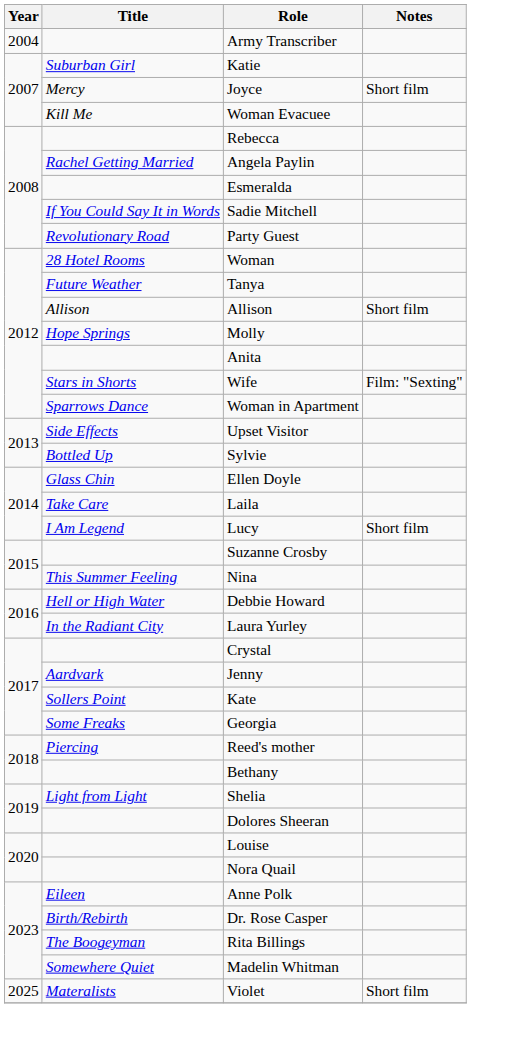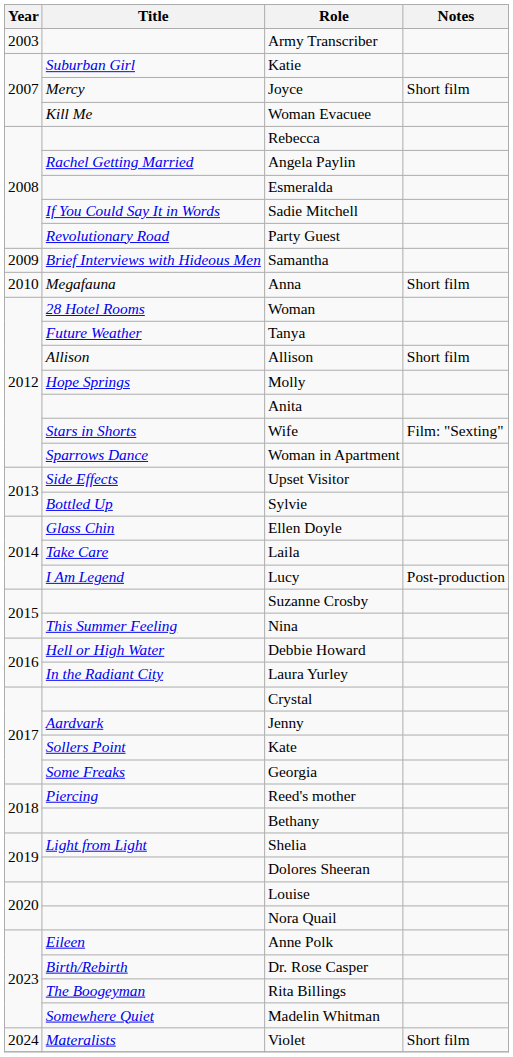 <table class="wikitable sortable">
 <tr>
 <th>Year</th>
 <th>Title</th>
 <th>Role</th>
 <th class="unsortable">Notes</th>
 </tr>
 <tr>
-<td>2004</td>
+<td>2003</td>
 <td><em></em></td>
 <td>Army Transcriber</td>
 <td></td>
 </tr>
 <tr>
 <td rowspan="3">2007</td>
 <td><em><a href='#'>Suburban Girl</a></em></td>
 <td>Katie</td>
 <td></td>
 </tr>
 <tr>
 <td><em>Mercy</em></td>
 <td>Joyce</td>
 <td>Short film</td>
 </tr>
 <tr>
 <td><em>Kill Me</em></td>
 <td>Woman Evacuee</td>
 <td></td>
 </tr>
 <tr>
 <td rowspan="5">2008</td>
 <td><em></em></td>
 <td>Rebecca</td>
 <td></td>
 </tr>
 <tr>
 <td><em><a href='#'>Rachel Getting Married</a></em></td>
 <td>Angela Paylin</td>
 <td></td>
 </tr>
 <tr>
 <td><em></em></td>
 <td>Esmeralda</td>
 <td></td>
 </tr>
 <tr>
 <td><em><a href='#'>If You Could Say It in Words</a></em></td>
 <td>Sadie Mitchell</td>
 <td></td>
 </tr>
 <tr>
 <td><em><a href='#'>Revolutionary Road</a></em></td>
 <td>Party Guest</td>
 <td></td>
+</tr>
+<tr>
+<td>2009</td>
+<td><em><a href='#'>Brief Interviews with Hideous Men</a></em></td>
+<td>Samantha</td>
+<td></td>
+</tr>
+<tr>
+<td>2010</td>
+<td><em>Megafauna</em></td>
+<td>Anna</td>
+<td>Short film</td>
 </tr>
 <tr>
 <td rowspan="7">2012</td>
 <td><em><a href='#'>28 Hotel Rooms</a></em></td>
 <td>Woman</td>
 <td></td>
 </tr>
 <tr>
 <td><em><a href='#'>Future Weather</a></em></td>
 <td>Tanya</td>
 <td></td>
 </tr>
 <tr>
 <td><em>Allison</em></td>
 <td>Allison</td>
 <td>Short film</td>
 </tr>
 <tr>
 <td><em><a href='#'>Hope Springs</a></em></td>
 <td>Molly</td>
 <td></td>
 </tr>
 <tr>
 <td><em></em></td>
 <td>Anita</td>
 <td></td>
 </tr>
 <tr>
 <td><em><a href='#'>Stars in Shorts</a></em></td>
 <td>Wife</td>
 <td>Film: "Sexting"</td>
 </tr>
 <tr>
 <td><em><a href='#'>Sparrows Dance</a></em></td>
 <td>Woman in Apartment</td>
 <td></td>
 </tr>
 <tr>
 <td rowspan="2">2013</td>
 <td><em><a href='#'>Side Effects</a></em></td>
 <td>Upset Visitor</td>
 <td></td>
 </tr>
 <tr>
 <td><em><a href='#'>Bottled Up</a></em></td>
 <td>Sylvie</td>
 <td></td>
 </tr>
 <tr>
 <td rowspan="3">2014</td>
 <td><em><a href='#'>Glass Chin</a></em></td>
 <td>Ellen Doyle</td>
 <td></td>
 </tr>
 <tr>
 <td><em><a href='#'>Take Care</a></em></td>
 <td>Laila</td>
 <td></td>
 </tr>
 <tr>
 <td><em><a href='#'>I Am Legend</a></em></td>
 <td>Lucy</td>
-<td>Short film</td>
+<td>Post-production</td>
 </tr>
 <tr>
 <td rowspan="2">2015</td>
 <td><em></em></td>
 <td>Suzanne Crosby</td>
 <td></td>
 </tr>
 <tr>
 <td><em><a href='#'>This Summer Feeling</a></em></td>
 <td>Nina</td>
 <td></td>
 </tr>
 <tr>
 <td rowspan="2">2016</td>
 <td><em><a href='#'>Hell or High Water</a></em></td>
 <td>Debbie Howard</td>
 <td></td>
 </tr>
 <tr>
 <td><em><a href='#'>In the Radiant City</a></em></td>
 <td>Laura Yurley</td>
 <td></td>
 </tr>
 <tr>
 <td rowspan="4">2017</td>
 <td><em></em></td>
 <td>Crystal</td>
 <td></td>
 </tr>
 <tr>
 <td><em><a href='#'>Aardvark</a></em></td>
 <td>Jenny</td>
 <td></td>
 </tr>
 <tr>
 <td><em><a href='#'>Sollers Point</a></em></td>
 <td>Kate</td>
 <td></td>
 </tr>
 <tr>
 <td><em><a href='#'>Some Freaks</a></em></td>
 <td>Georgia</td>
 <td></td>
 </tr>
 <tr>
 <td rowspan="2">2018</td>
 <td><em><a href='#'>Piercing</a></em></td>
 <td>Reed's mother</td>
 <td></td>
 </tr>
 <tr>
 <td><em></em></td>
 <td>Bethany</td>
 <td></td>
 </tr>
 <tr>
 <td rowspan="2">2019</td>
 <td><em><a href='#'>Light from Light</a></em></td>
 <td>Shelia</td>
 <td></td>
 </tr>
 <tr>
 <td><em></em></td>
 <td>Dolores Sheeran</td>
 <td></td>
 </tr>
 <tr>
 <td rowspan="2">2020</td>
 <td><em></em></td>
 <td>Louise</td>
 <td></td>
 </tr>
 <tr>
 <td><em></em></td>
 <td>Nora Quail</td>
 <td></td>
 </tr>
 <tr>
 <td rowspan="4">2023</td>
 <td><em><a href='#'>Eileen</a></em></td>
 <td>Anne Polk</td>
 <td></td>
 </tr>
 <tr>
 <td><em><a href='#'>Birth/Rebirth</a></em></td>
 <td>Dr. Rose Casper</td>
 <td></td>
 </tr>
 <tr>
 <td><em><a href='#'>The Boogeyman</a></em></td>
 <td>Rita Billings</td>
 <td></td>
 </tr>
 <tr>
 <td><em><a href='#'>Somewhere Quiet</a></em></td>
 <td>Madelin Whitman</td>
 <td></td>
 </tr>
 <tr>
-<td>2025</td>
+<td>2024</td>
 <td><em><a href='#'>Materalists</a></em></td>
 <td>Violet</td>
 <td>Short film</td>
 </tr>
 <tr>
 </tr>
 </table>
